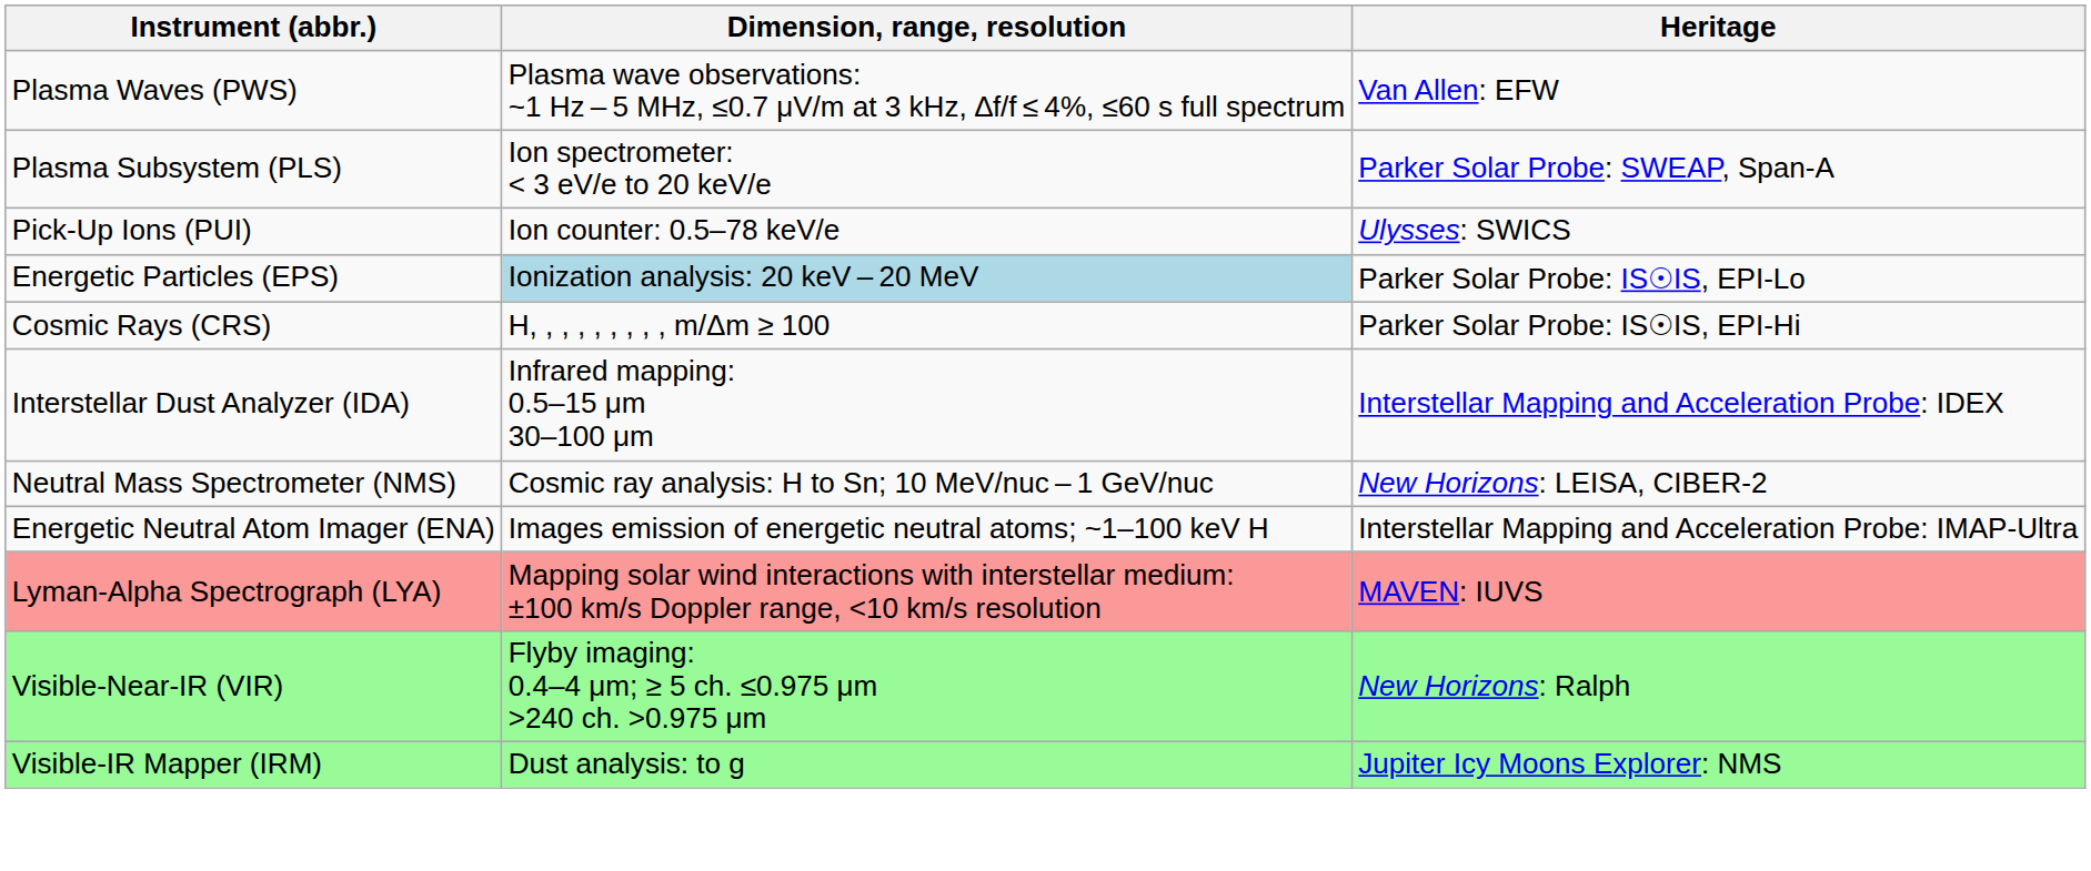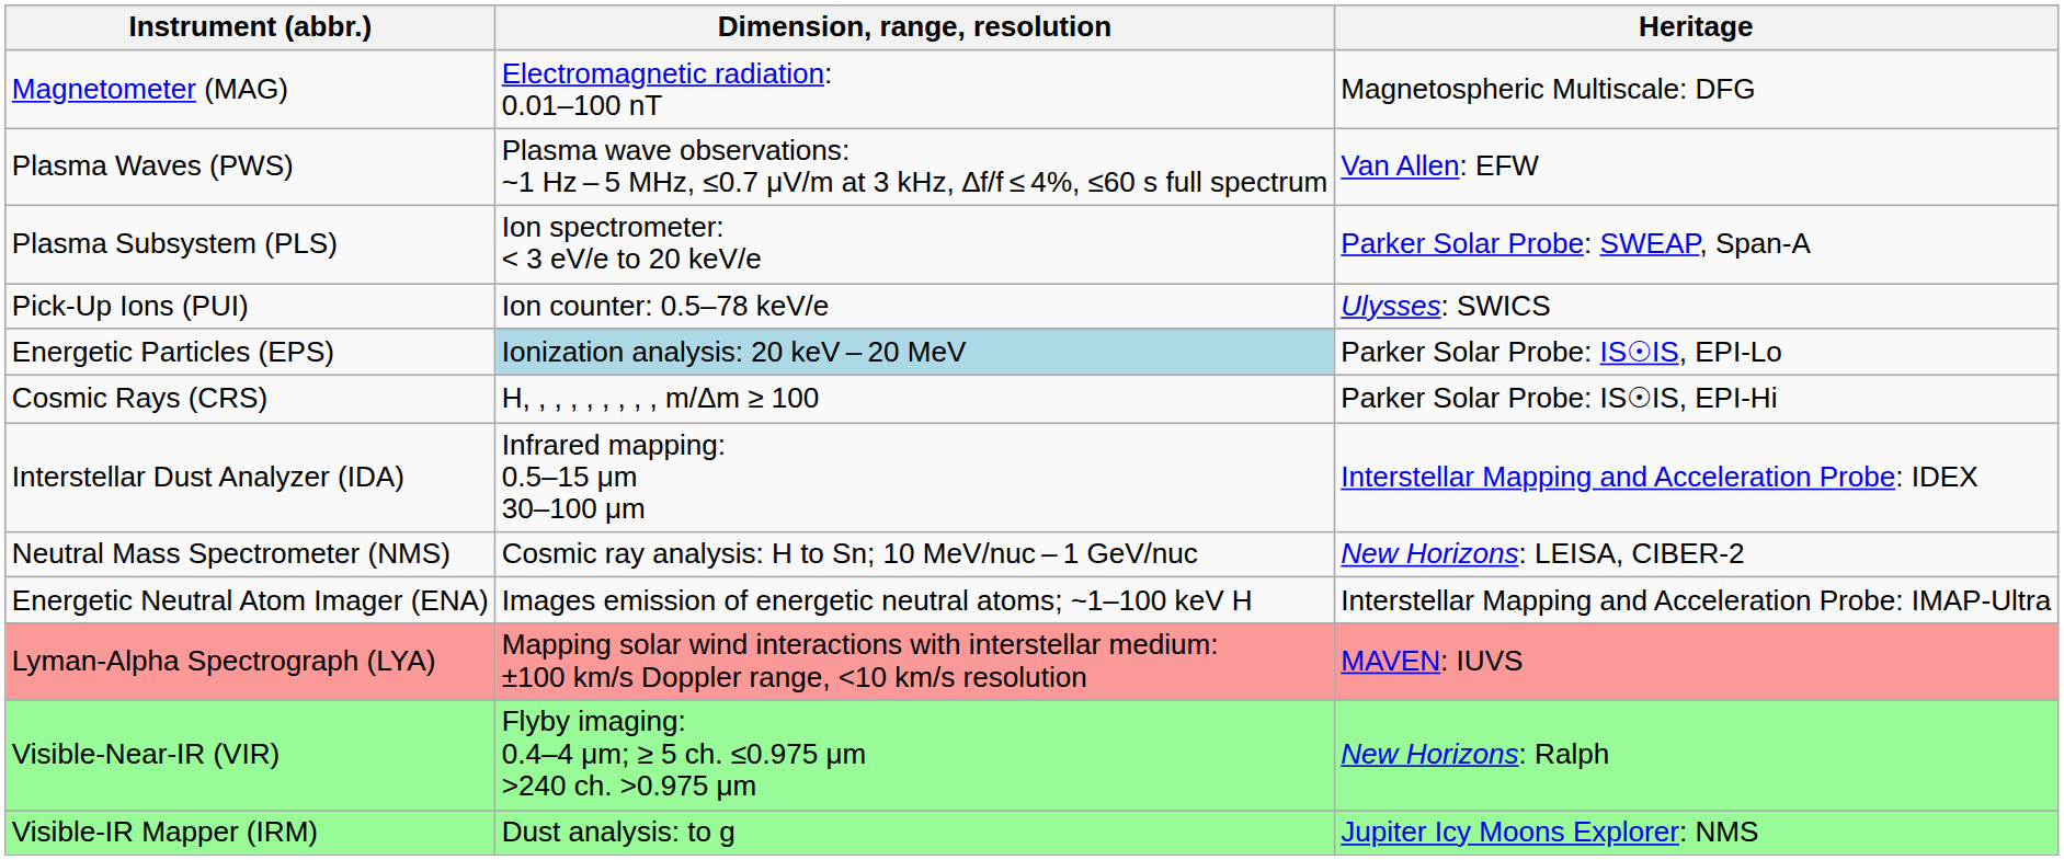 <table class="wikitable">
 <tr>
 <th>Instrument (abbr.)</th>
 <th>Dimension, range, resolution</th>
 <th>Heritage</th>
+</tr>
+<tr>
+<td><a href='#'>Magnetometer</a> (MAG)</td>
+<td><a href='#'>Electromagnetic radiation</a>:<br>0.01–100 nT</td>
+<td>Magnetospheric Multiscale: DFG</td>
 </tr>
 <tr>
 <td>Plasma Waves (PWS)</td>
 <td>Plasma wave observations:<br>~1 Hz – 5 MHz, ≤0.7 μV/m at 3 kHz, ∆f/f ≤ 4%, ≤60 s full spectrum</td>
 <td><a href='#'>Van Allen</a>: EFW</td>
 </tr>
 <tr>
 <td>Plasma Subsystem (PLS)</td>
 <td>Ion spectrometer:<br>< 3 eV/e to 20 keV/e</td>
 <td><a href='#'>Parker Solar Probe</a>: <a href='#'>SWEAP</a>, Span-A</td>
 </tr>
 <tr>
 <td>Pick-Up Ions (PUI)</td>
 <td>Ion counter: 0.5–78 keV/e</td>
 <td><em><a href='#'>Ulysses</a></em>: SWICS</td>
 </tr>
 <tr>
 <td>Energetic Particles (EPS)</td>
 <td style="background: lightblue;">Ionization analysis: 20 keV – 20 MeV</td>
 <td>Parker Solar Probe: <a href='#'>IS☉IS</a>, EPI-Lo</td>
 </tr>
 <tr>
 <td>Cosmic Rays (CRS)</td>
 <td>H, , , , , , , , , m/Δm ≥ 100</td>
 <td>Parker Solar Probe: IS☉IS, EPI-Hi</td>
 </tr>
 <tr>
 <td>Interstellar Dust Analyzer (IDA)</td>
 <td>Infrared mapping:<br>0.5–15 μm<br>30–100 μm</td>
 <td><a href='#'>Interstellar Mapping and Acceleration Probe</a>: IDEX</td>
 </tr>
 <tr>
 <td>Neutral Mass Spectrometer (NMS)</td>
 <td>Cosmic ray analysis: H to Sn; 10 MeV/nuc – 1 GeV/nuc</td>
 <td><em><a href='#'>New Horizons</a></em>: LEISA, CIBER-2</td>
 </tr>
 <tr>
 <td>Energetic Neutral Atom Imager (ENA)</td>
 <td>Images emission of energetic neutral atoms; ~1–100 keV H</td>
 <td>Interstellar Mapping and Acceleration Probe: IMAP-Ultra</td>
 </tr>
 <tr style="background:#FB9898;">
 <td>Lyman-Alpha Spectrograph (LYA)</td>
 <td>Mapping solar wind interactions with interstellar medium:<br> ±100 km/s Doppler range, <10 km/s resolution</td>
 <td><a href='#'>MAVEN</a>: IUVS</td>
 </tr>
 <tr style="background:#98FB98;">
 <td>Visible-Near-IR (VIR)</td>
 <td>Flyby imaging:<br>0.4–4 μm; ≥ 5 ch. ≤0.975 μm<br> >240 ch. >0.975 μm</td>
 <td><em><a href='#'>New Horizons</a></em>: Ralph</td>
 </tr>
 <tr style="background:#98FB98;">
 <td>Visible-IR Mapper (IRM)</td>
 <td>Dust analysis:  to  g</td>
 <td><a href='#'>Jupiter Icy Moons Explorer</a>: NMS</td>
 </tr>
 </table>
